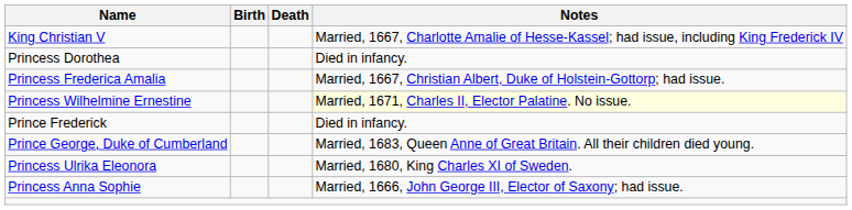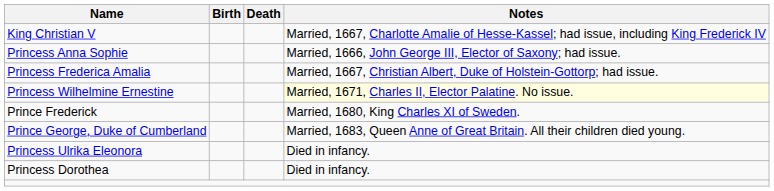 <table class="sortable wikitable">
 <tr>
 <th>Name</th>
 <th>Birth</th>
 <th>Death</th>
 <th class="unsortable">Notes</th>
 </tr>
 <tr>
 <td><a href='#'>King Christian V</a></td>
 <td></td>
 <td></td>
 <td>Married, 1667, <a href='#'>Charlotte Amalie of Hesse-Kassel</a>; had issue, including <a href='#'>King Frederick IV</a></td>
 </tr>
 <tr>
-<td>Princess Dorothea</td>
+<td><a href='#'>Princess Anna Sophie</a></td>
 <td></td>
 <td></td>
-<td>Died in infancy.</td>
+<td>Married, 1666, <a href='#'>John George III, Elector of Saxony</a>; had issue.</td>
 </tr>
 <tr>
 <td><a href='#'>Princess Frederica Amalia</a></td>
 <td></td>
 <td></td>
 <td>Married, 1667, <a href='#'>Christian Albert, Duke of Holstein-Gottorp</a>; had issue.</td>
 </tr>
 <tr>
 <td><a href='#'>Princess Wilhelmine Ernestine</a></td>
 <td></td>
 <td></td>
 <td style="background: lightyellow;">Married, 1671, <a href='#'>Charles II, Elector Palatine</a>. No issue.</td>
 </tr>
 <tr>
 <td>Prince Frederick</td>
 <td></td>
 <td></td>
-<td>Died in infancy.</td>
+<td>Married, 1680, King <a href='#'>Charles XI of Sweden</a>.</td>
 </tr>
 <tr>
 <td><a href='#'>Prince George, Duke of Cumberland</a></td>
 <td></td>
 <td></td>
 <td>Married, 1683, Queen <a href='#'>Anne of Great Britain</a>. All their children died young.</td>
 </tr>
 <tr>
 <td><a href='#'>Princess Ulrika Eleonora</a></td>
 <td></td>
 <td></td>
-<td>Married, 1680, King <a href='#'>Charles XI of Sweden</a>.</td>
+<td>Died in infancy.</td>
 </tr>
 <tr>
-<td><a href='#'>Princess Anna Sophie</a></td>
+<td>Princess Dorothea</td>
 <td></td>
 <td></td>
-<td>Married, 1666, <a href='#'>John George III, Elector of Saxony</a>; had issue.</td>
+<td>Died in infancy.</td>
 </tr>
 <tr>
 <td colspan=4></td>
 </tr>
 </table>
